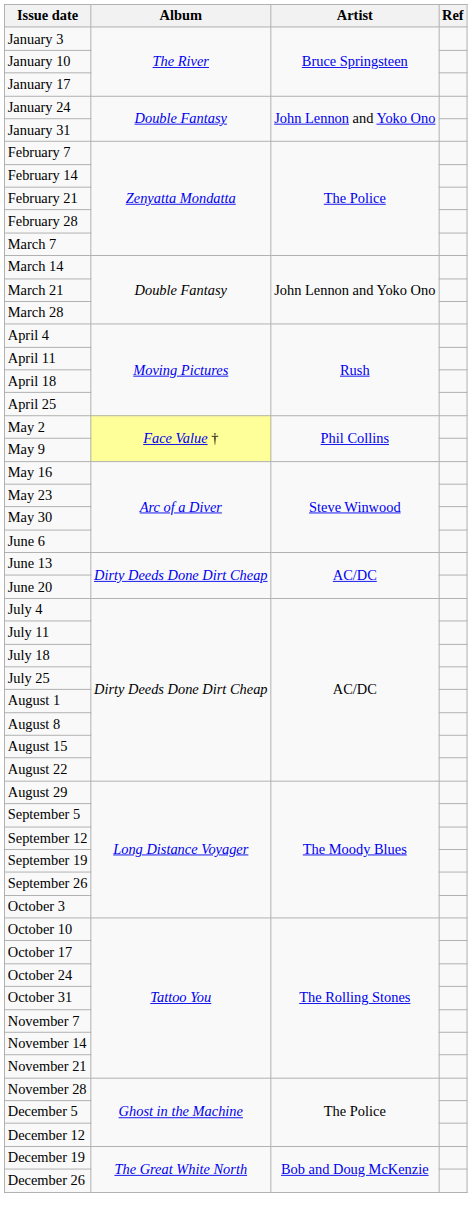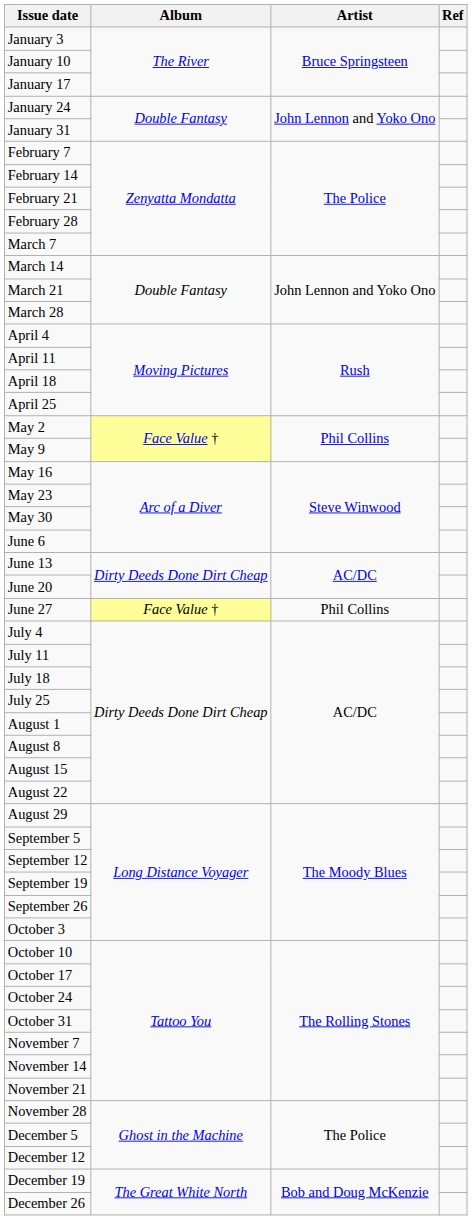 <table class="wikitable sortable">
 <tr>
 <th>Issue date</th>
 <th>Album</th>
 <th>Artist</th>
 <th>Ref</th>
 </tr>
 <tr>
 <td>January 3</td>
 <td rowspan="3" align="center"><em><a href='#'>The River</a></em></td>
 <td rowspan="3" align="center"><a href='#'>Bruce Springsteen</a></td>
 <td align="center"></td>
 </tr>
 <tr>
 <td>January 10</td>
 <td align="center"></td>
 </tr>
 <tr>
 <td>January 17</td>
 <td align="center"></td>
 </tr>
 <tr>
 <td>January 24</td>
 <td rowspan="2" align="center"><em><a href='#'>Double Fantasy</a></em></td>
 <td rowspan="2" align="center"><a href='#'>John Lennon</a> and <a href='#'>Yoko Ono</a></td>
 <td align="center"></td>
 </tr>
 <tr>
 <td>January 31</td>
 <td align="center"></td>
 </tr>
 <tr>
 <td>February 7</td>
 <td rowspan="5" align="center"><em><a href='#'>Zenyatta Mondatta</a></em></td>
 <td rowspan="5" align="center"><a href='#'>The Police</a></td>
 <td align="center"></td>
 </tr>
 <tr>
 <td>February 14</td>
 <td align="center"></td>
 </tr>
 <tr>
 <td>February 21</td>
 <td align="center"></td>
 </tr>
 <tr>
 <td>February 28</td>
 <td align="center"></td>
 </tr>
 <tr>
 <td>March 7</td>
 <td align="center"></td>
 </tr>
 <tr>
 <td>March 14</td>
 <td rowspan="3" align="center"><em>Double Fantasy</em></td>
 <td rowspan="3" align="center">John Lennon and Yoko Ono</td>
 <td align="center"></td>
 </tr>
 <tr>
 <td>March 21</td>
 <td align="center"></td>
 </tr>
 <tr>
 <td>March 28</td>
 <td align="center"></td>
 </tr>
 <tr>
 <td>April 4</td>
 <td rowspan="4" align="center"><a href='#'><em>Moving Pictures</em></a></td>
 <td rowspan="4" align="center"><a href='#'>Rush</a></td>
 <td align="center"></td>
 </tr>
 <tr>
 <td>April 11</td>
 <td align="center"></td>
 </tr>
 <tr>
 <td>April 18</td>
 <td align="center"></td>
 </tr>
 <tr>
 <td>April 25</td>
 <td align="center"></td>
 </tr>
 <tr>
 <td>May 2</td>
 <td rowspan="2" align="center" style="background-color:#FFFF99"><em><a href='#'>Face Value</a></em> †</td>
 <td rowspan="2" align="center"><a href='#'>Phil Collins</a></td>
 <td align="center"></td>
 </tr>
 <tr>
 <td>May 9</td>
 <td align="center"></td>
 </tr>
 <tr>
 <td>May 16</td>
 <td rowspan="4" align="center"><em><a href='#'>Arc of a Diver</a></em></td>
 <td rowspan="4" align="center"><a href='#'>Steve Winwood</a></td>
 <td align="center"></td>
 </tr>
 <tr>
 <td>May 23</td>
 <td align="center"></td>
 </tr>
 <tr>
 <td>May 30</td>
 <td align="center"></td>
 </tr>
 <tr>
 <td>June 6</td>
 <td align="center"></td>
 </tr>
 <tr>
 <td>June 13</td>
 <td rowspan="2" align="center"><em><a href='#'>Dirty Deeds Done Dirt Cheap</a></em></td>
 <td rowspan="2" align="center"><a href='#'>AC/DC</a></td>
 <td align="center"></td>
 </tr>
 <tr>
 <td>June 20</td>
 <td align="center"></td>
 </tr>
 <tr>
+<td>June 27</td>
+<td style="background-color:#FFFF99"align="center"><em>Face Value</em> †</td>
+<td align="center">Phil Collins</td>
+<td align="center"></td>
+</tr>
+<tr>
 <td>July 4</td>
 <td rowspan="8" align="center"><em>Dirty Deeds Done Dirt Cheap</em></td>
 <td rowspan="8" align="center">AC/DC</td>
 <td align="center"></td>
 </tr>
 <tr>
 <td>July 11</td>
 <td align="center"></td>
 </tr>
 <tr>
 <td>July 18</td>
 <td align="center"></td>
 </tr>
 <tr>
 <td>July 25</td>
 <td align="center"></td>
 </tr>
 <tr>
 <td>August 1</td>
 <td align="center"></td>
 </tr>
 <tr>
 <td>August 8</td>
 <td align="center"></td>
 </tr>
 <tr>
 <td>August 15</td>
 <td align="center"></td>
 </tr>
 <tr>
 <td>August 22</td>
 <td align="center"></td>
 </tr>
 <tr>
 <td>August 29</td>
 <td rowspan="6" align="center"><em><a href='#'>Long Distance Voyager</a></em></td>
 <td rowspan="6" align="center"><a href='#'>The Moody Blues</a></td>
 <td align="center"></td>
 </tr>
 <tr>
 <td>September 5</td>
 <td align="center"></td>
 </tr>
 <tr>
 <td>September 12</td>
 <td align="center"></td>
 </tr>
 <tr>
 <td>September 19</td>
 <td align="center"></td>
 </tr>
 <tr>
 <td>September 26</td>
 <td align="center"></td>
 </tr>
 <tr>
 <td>October 3</td>
 <td align="center"></td>
 </tr>
 <tr>
 <td>October 10</td>
 <td rowspan="7" align="center"><em><a href='#'>Tattoo You</a></em></td>
 <td rowspan="7" align="center"><a href='#'>The Rolling Stones</a></td>
 <td align="center"></td>
 </tr>
 <tr>
 <td>October 17</td>
 <td align="center"></td>
 </tr>
 <tr>
 <td>October 24</td>
 <td align="center"></td>
 </tr>
 <tr>
 <td>October 31</td>
 <td align="center"></td>
 </tr>
 <tr>
 <td>November 7</td>
 <td align="center"></td>
 </tr>
 <tr>
 <td>November 14</td>
 <td align="center"></td>
 </tr>
 <tr>
 <td>November 21</td>
 <td align="center"></td>
 </tr>
 <tr>
 <td>November 28</td>
 <td rowspan="3" align="center"><em><a href='#'>Ghost in the Machine</a></em></td>
 <td rowspan="3" align="center">The Police</td>
 <td align="center"></td>
 </tr>
 <tr>
 <td>December 5</td>
 <td align="center"></td>
 </tr>
 <tr>
 <td>December 12</td>
 <td align="center"></td>
 </tr>
 <tr>
 <td>December 19</td>
 <td rowspan="2" align="center"><em><a href='#'>The Great White North</a></em></td>
 <td rowspan="2" align="center"><a href='#'>Bob and Doug McKenzie</a></td>
 <td align="center"></td>
 </tr>
 <tr>
 <td>December 26</td>
 <td align="center"></td>
 </tr>
 </table>
